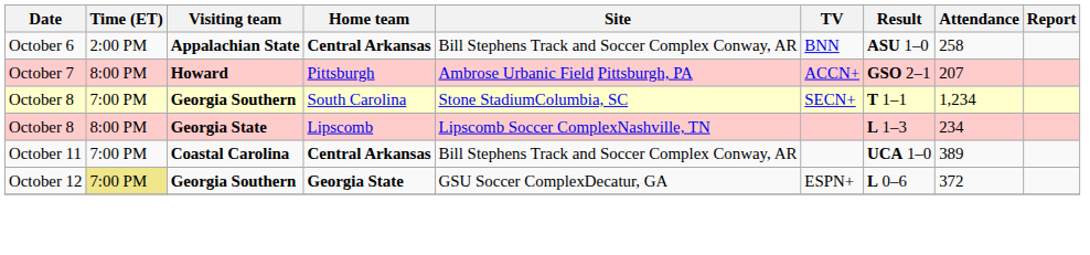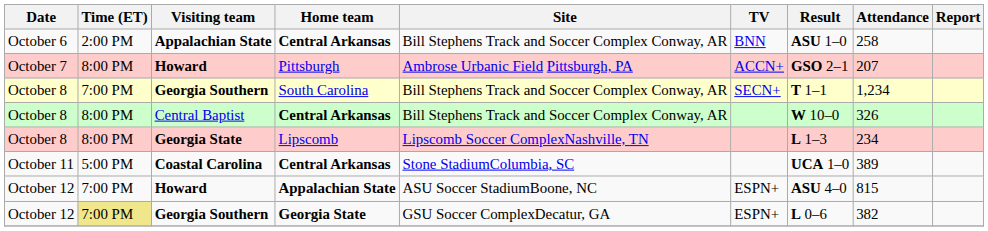 <table class="wikitable" style="font-size:95%;">
 <tr>
 <th>Date</th>
 <th>Time (ET)</th>
 <th>Visiting team</th>
 <th>Home team</th>
 <th>Site</th>
 <th>TV</th>
 <th>Result</th>
 <th>Attendance</th>
 <th>Report</th>
 </tr>
 <tr>
 <td>October 6</td>
 <td>2:00 PM</td>
 <td><strong>Appalachian State</strong></td>
 <td><strong>Central Arkansas</strong></td>
 <td>Bill Stephens Track and Soccer Complex Conway, AR</td>
 <td><a href='#'>BNN</a></td>
 <td><strong>ASU</strong> 1–0</td>
 <td>258</td>
 <td></td>
 </tr>
 <tr style="background:#fcc;">
 <td>October 7</td>
 <td>8:00 PM</td>
 <td><strong>Howard</strong></td>
 <td><a href='#'>Pittsburgh</a></td>
 <td><a href='#'>Ambrose Urbanic Field</a> <a href='#'>Pittsburgh, PA</a></td>
 <td><a href='#'>ACCN+</a></td>
 <td><strong>GSO</strong> 2–1</td>
 <td>207</td>
 <td></td>
 </tr>
 <tr bgcolor="#ffc">
 <td>October 8</td>
 <td>7:00 PM</td>
 <td><strong>Georgia Southern</strong></td>
 <td><a href='#'>South Carolina</a></td>
-<td><a href='#'>Stone Stadium</a><a href='#'>Columbia, SC</a></td>
+<td>Bill Stephens Track and Soccer Complex Conway, AR</td>
 <td><a href='#'>SECN+</a></td>
 <td><strong>T</strong> 1–1 </td>
 <td>1,234</td>
+<td></td>
+</tr>
+<tr bgcolor="#cfc">
+<td>October 8</td>
+<td>8:00 PM</td>
+<td><a href='#'>Central Baptist</a></td>
+<td><strong>Central Arkansas</strong></td>
+<td>Bill Stephens Track and Soccer Complex Conway, AR</td>
+<td></td>
+<td><strong>W</strong> 10–0</td>
+<td>326</td>
 <td></td>
 </tr>
 <tr style="background:#fcc;">
 <td>October 8</td>
 <td>8:00 PM</td>
 <td><strong>Georgia State</strong></td>
 <td><a href='#'>Lipscomb</a></td>
 <td><a href='#'>Lipscomb Soccer Complex</a><a href='#'>Nashville, TN</a></td>
 <td></td>
 <td><strong>L</strong> 1–3</td>
 <td>234</td>
 <td></td>
 </tr>
 <tr>
 <td>October 11</td>
-<td>7:00 PM</td>
+<td>5:00 PM</td>
 <td><strong>Coastal Carolina</strong></td>
 <td><strong>Central Arkansas</strong></td>
-<td>Bill Stephens Track and Soccer Complex Conway, AR</td>
+<td><a href='#'>Stone Stadium</a><a href='#'>Columbia, SC</a></td>
 <td></td>
 <td><strong>UCA</strong> 1–0</td>
 <td>389</td>
+<td></td>
+</tr>
+<tr>
+<td>October 12</td>
+<td>7:00 PM</td>
+<td><strong>Howard</strong></td>
+<td><strong>Appalachian State</strong></td>
+<td>ASU Soccer StadiumBoone, NC</td>
+<td>ESPN+</td>
+<td><strong>ASU</strong> 4–0</td>
+<td>815</td>
 <td></td>
 </tr>
 <tr>
 <td>October 12</td>
 <td style="background: khaki;">7:00 PM</td>
 <td><strong>Georgia Southern</strong></td>
 <td><strong>Georgia State</strong></td>
 <td>GSU Soccer ComplexDecatur, GA</td>
 <td>ESPN+</td>
 <td><strong>L</strong> 0–6</td>
-<td>372</td>
+<td>382</td>
 <td></td>
 </tr>
 <tr>
 </tr>
 </table>
